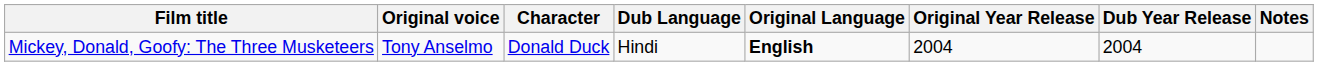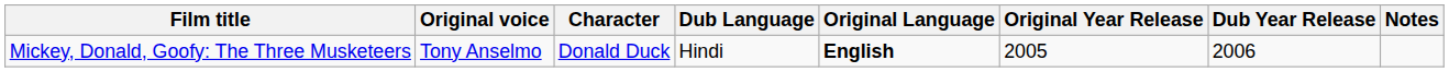 <table class="wikitable">
 <tr>
 <th>Film title</th>
 <th>Original voice</th>
 <th>Character</th>
 <th>Dub Language</th>
 <th>Original Language</th>
 <th>Original Year Release</th>
 <th>Dub Year Release</th>
 <th>Notes</th>
 </tr>
 <tr>
 <td><a href='#'>Mickey, Donald, Goofy: The Three Musketeers</a></td>
 <td><a href='#'>Tony Anselmo</a></td>
 <td><a href='#'>Donald Duck</a></td>
 <td>Hindi</td>
 <td><strong>English</strong></td>
-<td>2004</td>
-<td>2004</td>
+<td>2005</td>
+<td>2006</td>
 <td></td>
 </tr>
 </table>
